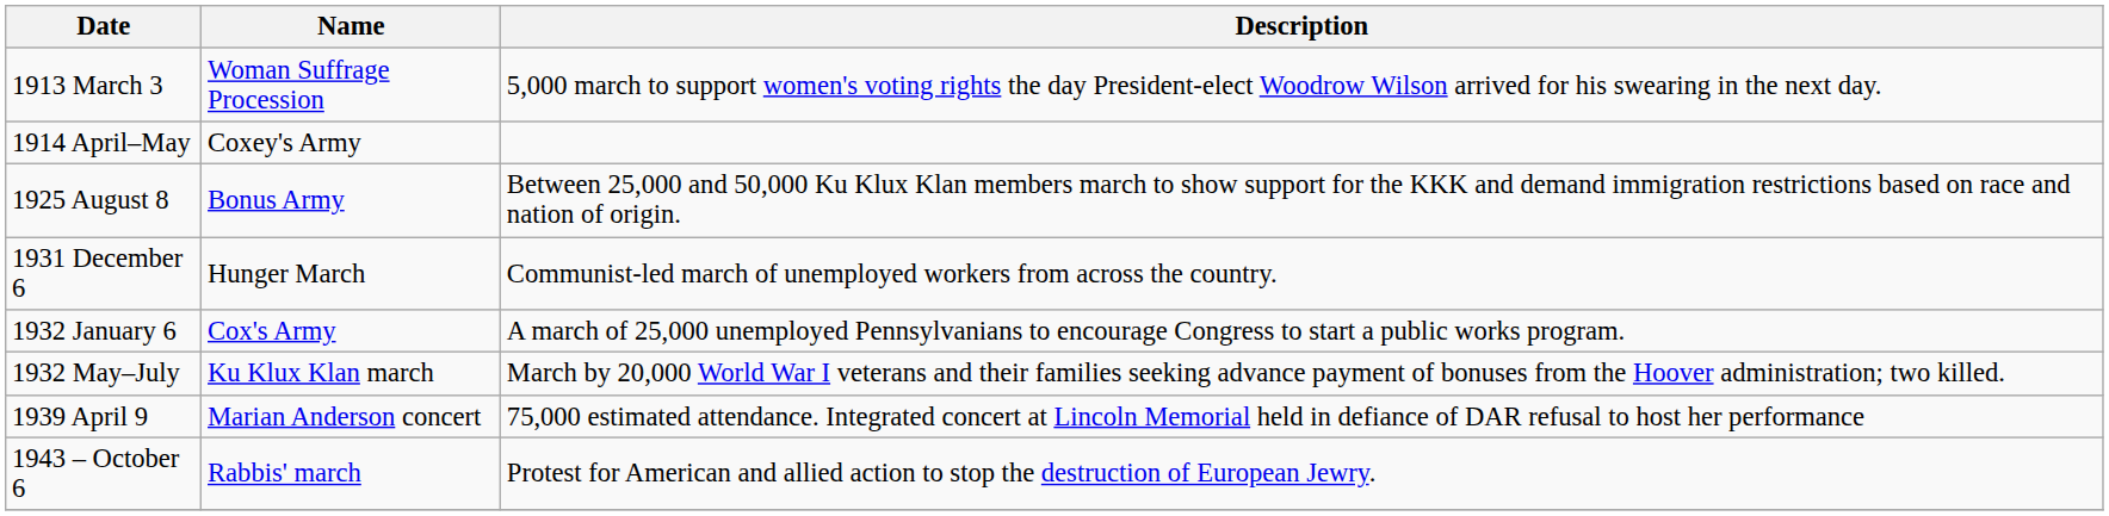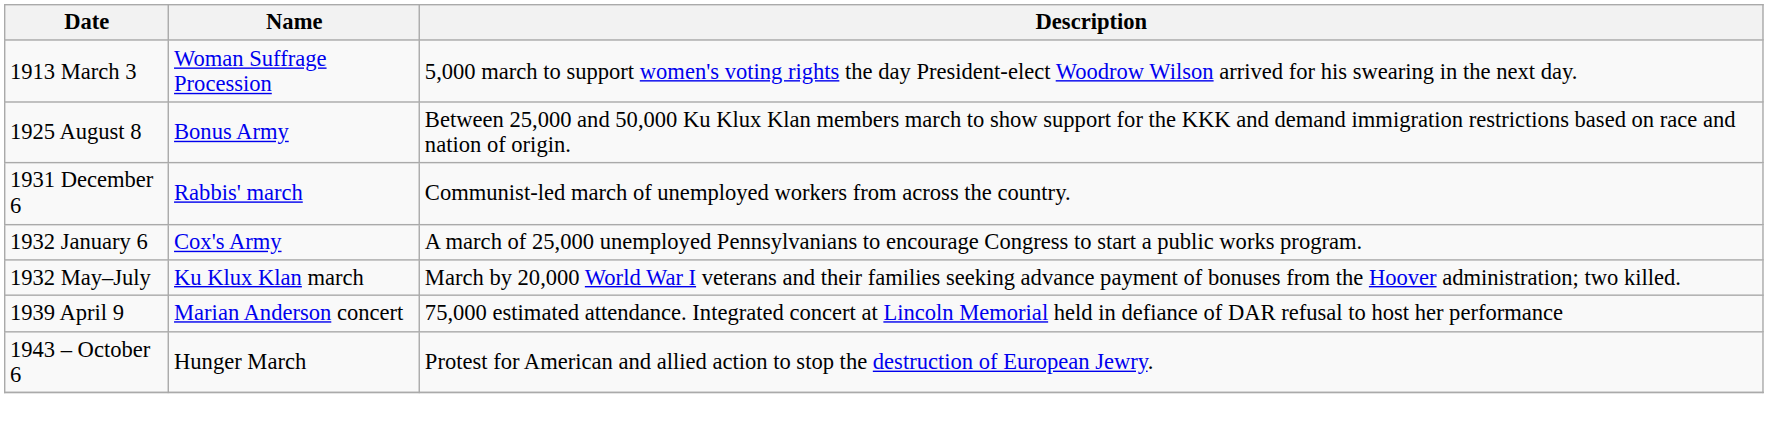 <table class="wikitable">
 <tr>
 <th>Date</th>
 <th>Name</th>
 <th>Description</th>
 </tr>
 <tr>
 <td>1913 March 3</td>
 <td><a href='#'>Woman Suffrage Procession</a></td>
 <td>5,000 march to support <a href='#'>women's voting rights</a> the day President-elect <a href='#'>Woodrow Wilson</a> arrived for his swearing in the next day.</td>
 </tr>
 <tr>
-<td>1914 April–May</td>
-<td>Coxey's Army </td>
-<td></td>
-</tr>
-<tr>
 <td>1925 August 8</td>
 <td><a href='#'>Bonus Army</a></td>
 <td>Between 25,000 and 50,000 Ku Klux Klan members march to show support for the KKK and demand immigration restrictions based on race and nation of origin.</td>
 </tr>
 <tr>
 <td>1931 December 6</td>
-<td>Hunger March</td>
+<td><a href='#'>Rabbis' march</a></td>
 <td>Communist-led march of unemployed workers from across the country.</td>
 </tr>
 <tr>
 <td>1932 January 6</td>
 <td><a href='#'>Cox's Army</a></td>
 <td>A march of 25,000 unemployed Pennsylvanians to encourage Congress to start a public works program.</td>
 </tr>
 <tr>
 <td>1932 May–July</td>
 <td><a href='#'>Ku Klux Klan</a> march</td>
 <td>March by 20,000 <a href='#'>World War I</a> veterans and their families seeking advance payment of bonuses from the <a href='#'>Hoover</a> administration; two killed.</td>
 </tr>
 <tr>
 <td>1939 April 9</td>
 <td><a href='#'>Marian Anderson</a> concert</td>
 <td>75,000 estimated attendance.  Integrated concert at <a href='#'>Lincoln Memorial</a> held in defiance of DAR refusal to host her performance</td>
 </tr>
 <tr>
 <td>1943 – October 6</td>
-<td><a href='#'>Rabbis' march</a></td>
+<td>Hunger March</td>
 <td>Protest for American and allied action to stop the <a href='#'>destruction of European Jewry</a>.</td>
 </tr>
 <tr>
 </tr>
 </table>
